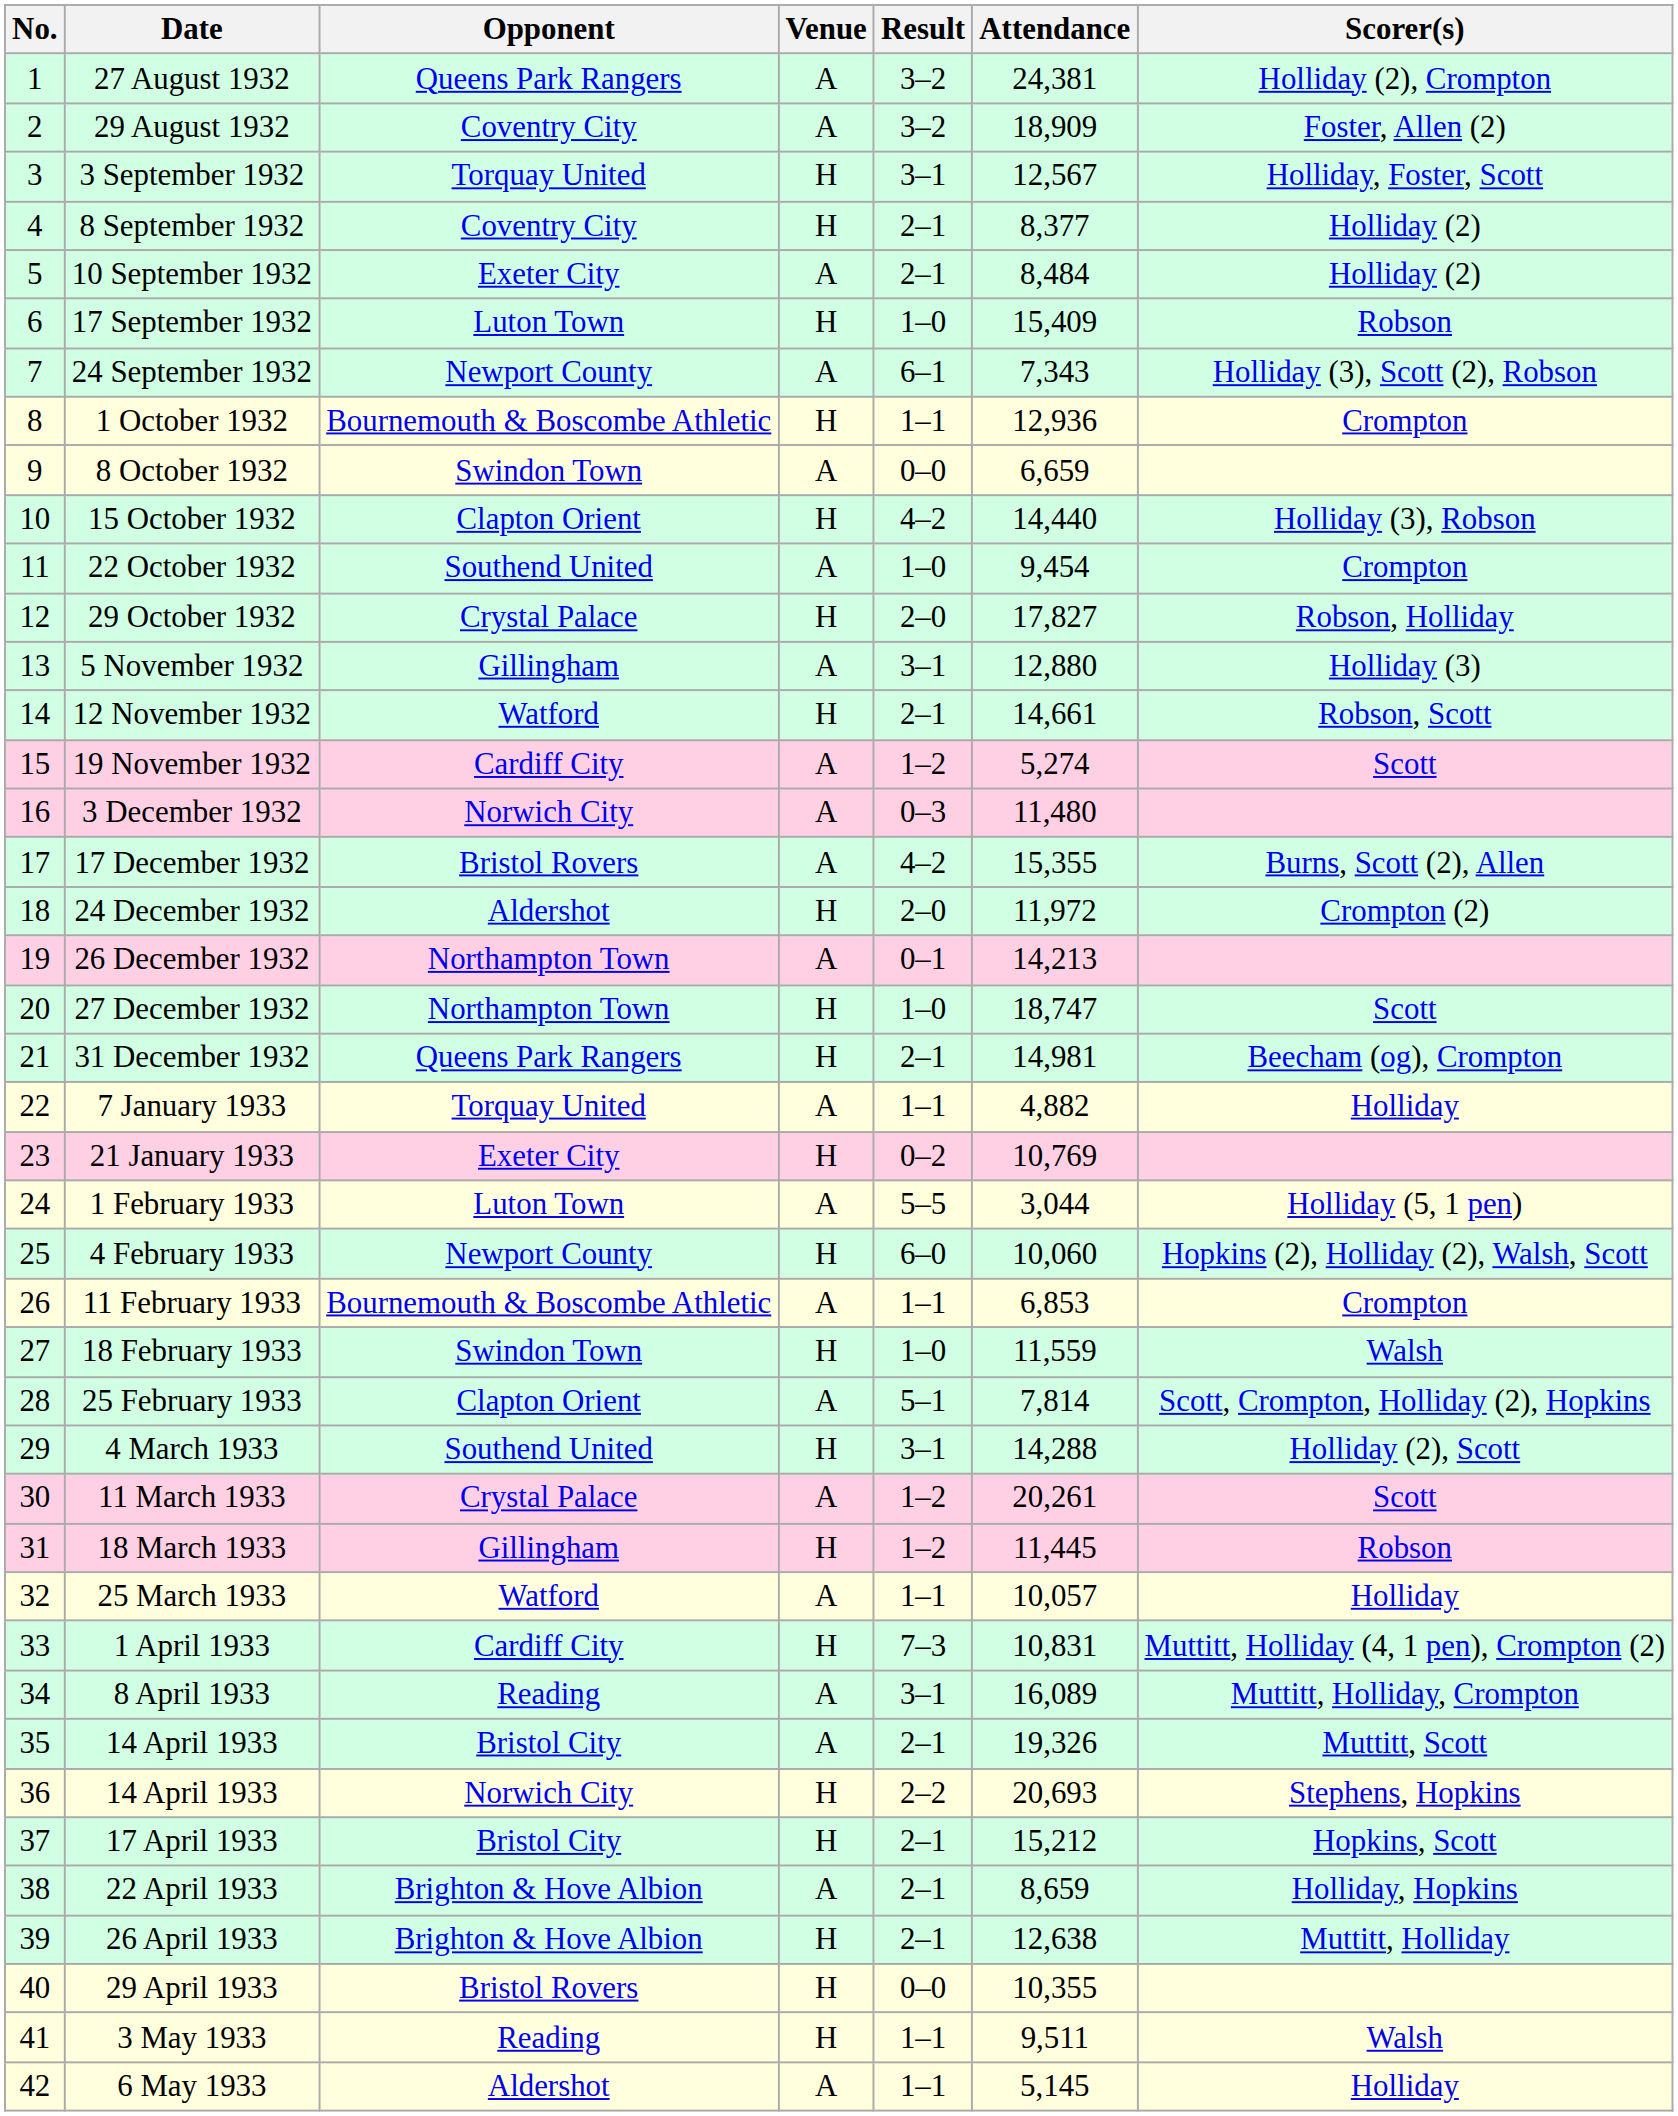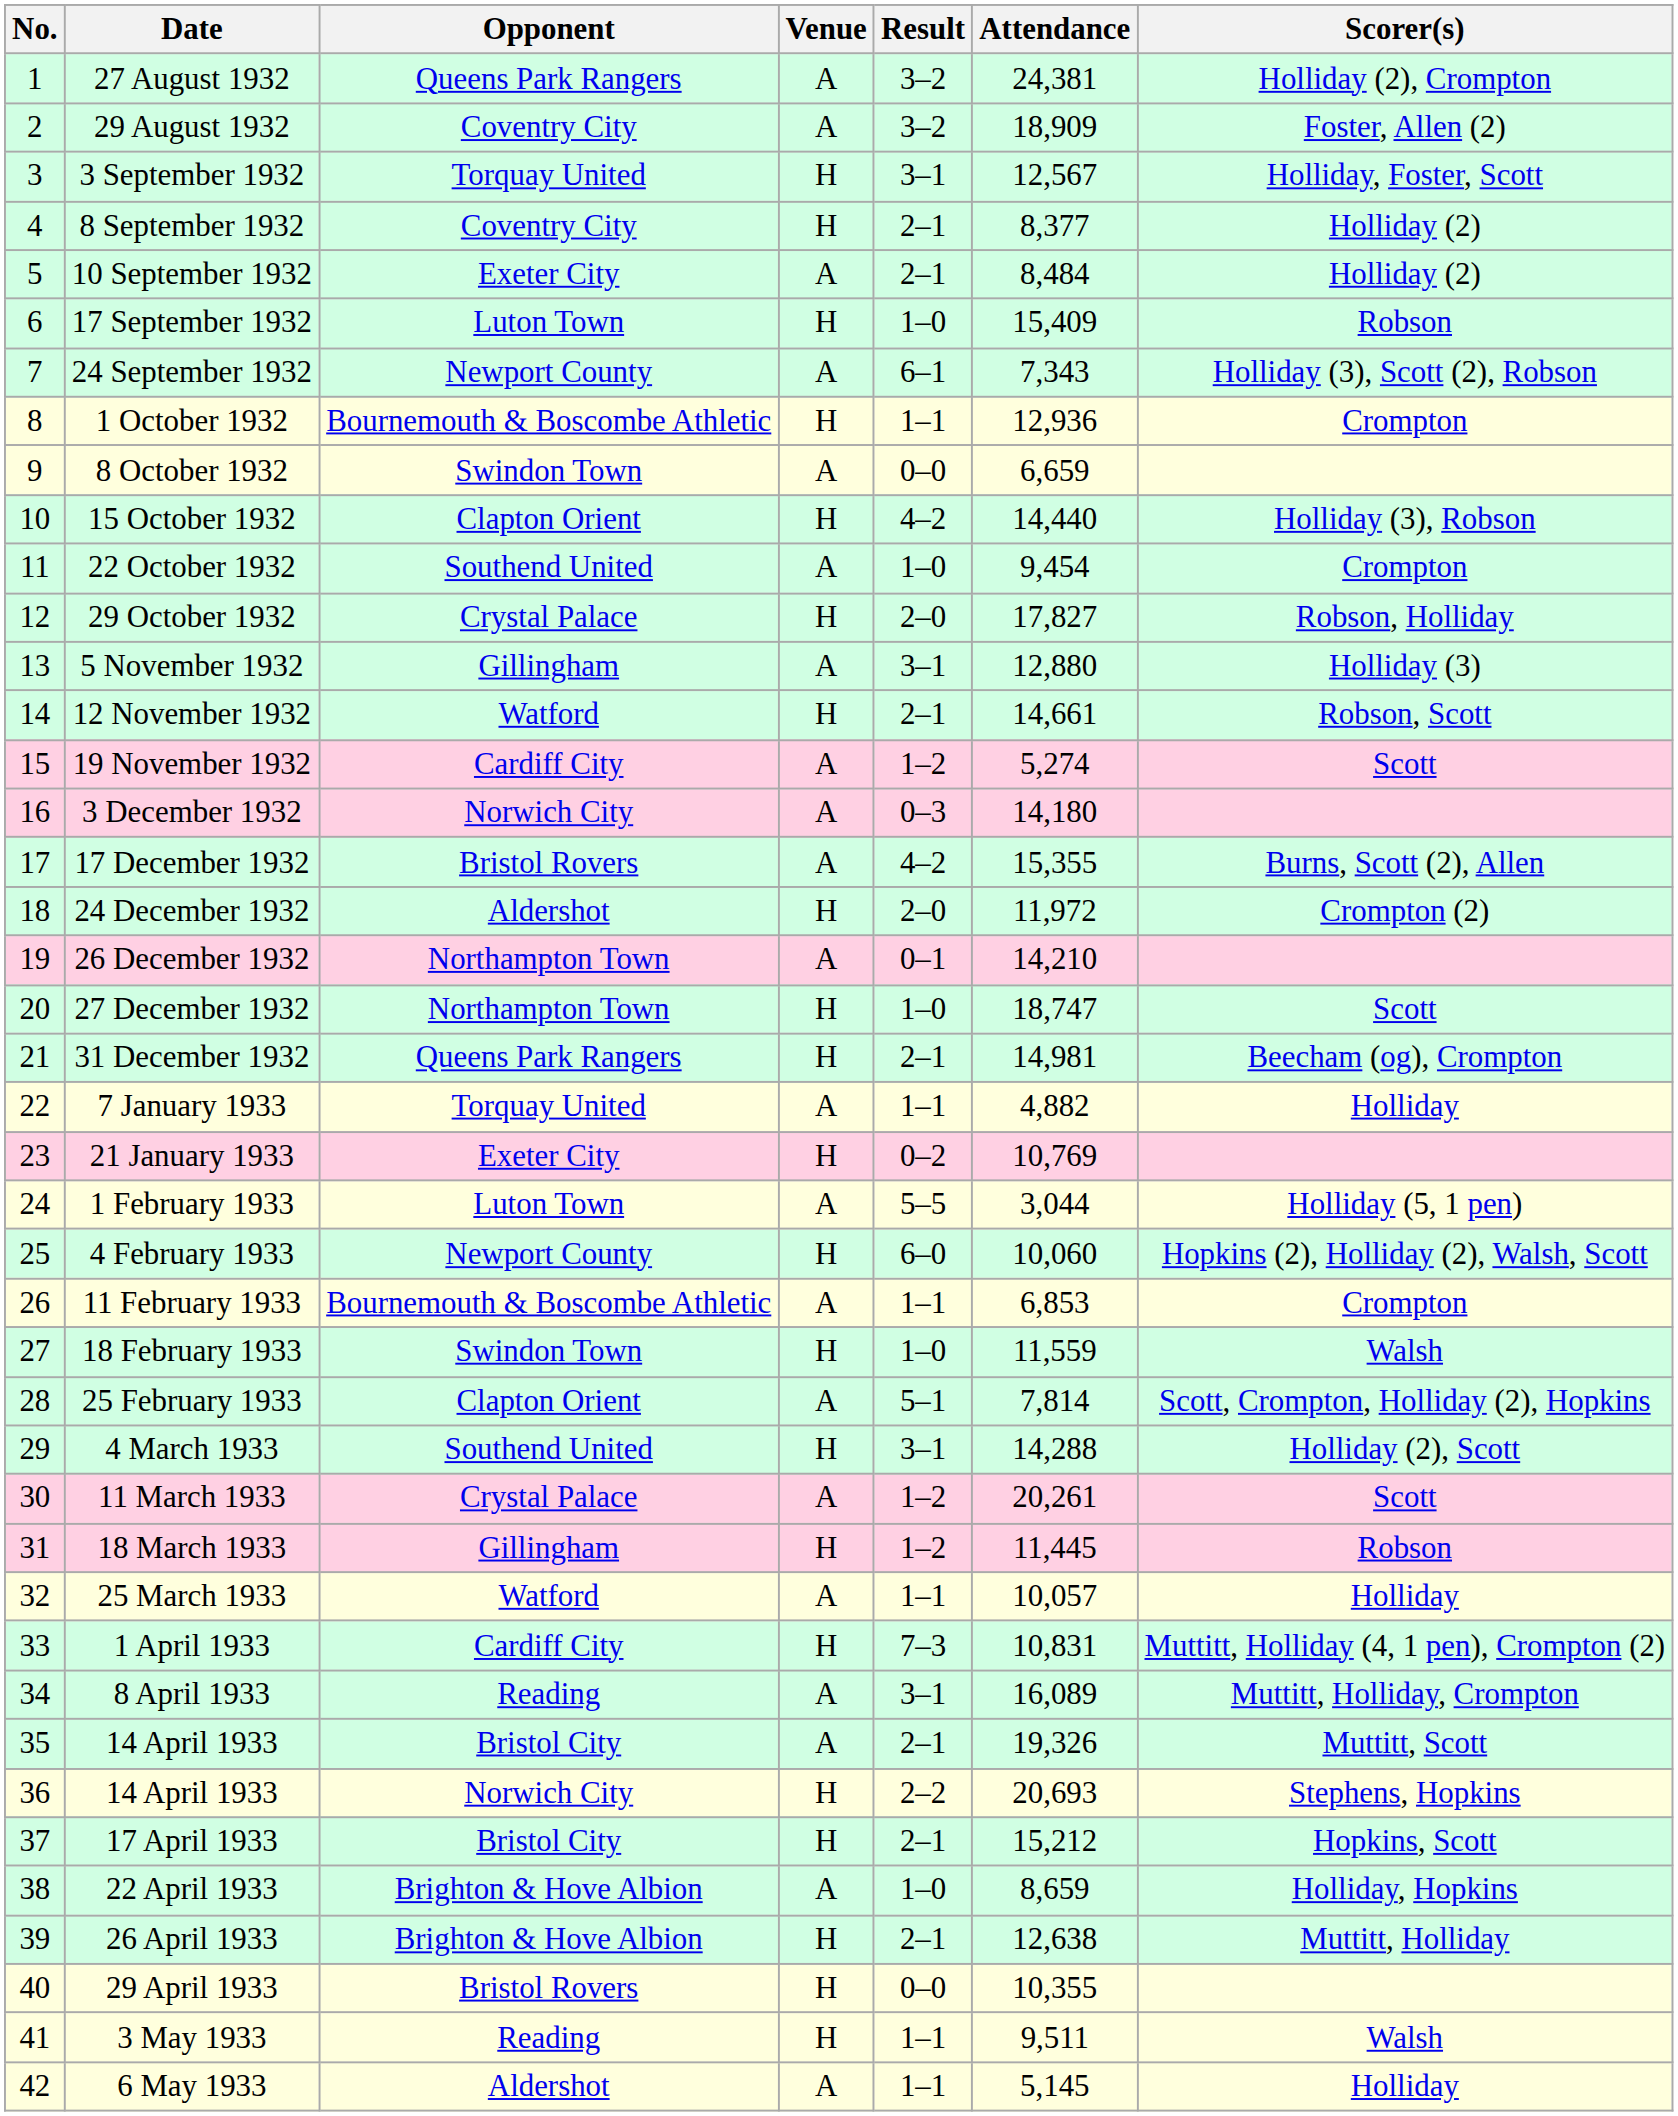 <table class="wikitable sortable" style="text-align:center;">
 <tr>
 <th>No.</th>
 <th>Date</th>
 <th>Opponent</th>
 <th>Venue</th>
 <th>Result</th>
 <th>Attendance</th>
 <th>Scorer(s)</th>
 </tr>
 <tr style="background:#d0ffe3;">
 <td>1</td>
 <td>27 August 1932</td>
 <td><a href='#'>Queens Park Rangers</a></td>
 <td>A</td>
 <td>3–2</td>
 <td>24,381</td>
 <td><a href='#'>Holliday</a> (2), <a href='#'>Crompton</a></td>
 </tr>
 <tr style="background:#d0ffe3;">
 <td>2</td>
 <td>29 August 1932</td>
 <td><a href='#'>Coventry City</a></td>
 <td>A</td>
 <td>3–2</td>
 <td>18,909</td>
 <td><a href='#'>Foster</a>, <a href='#'>Allen</a> (2)</td>
 </tr>
 <tr style="background:#d0ffe3;">
 <td>3</td>
 <td>3 September 1932</td>
 <td><a href='#'>Torquay United</a></td>
 <td>H</td>
 <td>3–1</td>
 <td>12,567</td>
 <td><a href='#'>Holliday</a>, <a href='#'>Foster</a>, <a href='#'>Scott</a></td>
 </tr>
 <tr style="background:#d0ffe3;">
 <td>4</td>
 <td>8 September 1932</td>
 <td><a href='#'>Coventry City</a></td>
 <td>H</td>
 <td>2–1</td>
 <td>8,377</td>
 <td><a href='#'>Holliday</a> (2)</td>
 </tr>
 <tr style="background:#d0ffe3;">
 <td>5</td>
 <td>10 September 1932</td>
 <td><a href='#'>Exeter City</a></td>
 <td>A</td>
 <td>2–1</td>
 <td>8,484</td>
 <td><a href='#'>Holliday</a> (2)</td>
 </tr>
 <tr style="background:#d0ffe3;">
 <td>6</td>
 <td>17 September 1932</td>
 <td><a href='#'>Luton Town</a></td>
 <td>H</td>
 <td>1–0</td>
 <td>15,409</td>
 <td><a href='#'>Robson</a></td>
 </tr>
 <tr style="background:#d0ffe3;">
 <td>7</td>
 <td>24 September 1932</td>
 <td><a href='#'>Newport County</a></td>
 <td>A</td>
 <td>6–1</td>
 <td>7,343</td>
 <td><a href='#'>Holliday</a> (3), <a href='#'>Scott</a> (2), <a href='#'>Robson</a></td>
 </tr>
 <tr style="background:#ffd;">
 <td>8</td>
 <td>1 October 1932</td>
 <td><a href='#'>Bournemouth & Boscombe Athletic</a></td>
 <td>H</td>
 <td>1–1</td>
 <td>12,936</td>
 <td><a href='#'>Crompton</a></td>
 </tr>
 <tr style="background:#ffd;">
 <td>9</td>
 <td>8 October 1932</td>
 <td><a href='#'>Swindon Town</a></td>
 <td>A</td>
 <td>0–0</td>
 <td>6,659</td>
 <td></td>
 </tr>
 <tr style="background:#d0ffe3;">
 <td>10</td>
 <td>15 October 1932</td>
 <td><a href='#'>Clapton Orient</a></td>
 <td>H</td>
 <td>4–2</td>
 <td>14,440</td>
 <td><a href='#'>Holliday</a> (3), <a href='#'>Robson</a></td>
 </tr>
 <tr style="background:#d0ffe3;">
 <td>11</td>
 <td>22 October 1932</td>
 <td><a href='#'>Southend United</a></td>
 <td>A</td>
 <td>1–0</td>
 <td>9,454</td>
 <td><a href='#'>Crompton</a></td>
 </tr>
 <tr style="background:#d0ffe3;">
 <td>12</td>
 <td>29 October 1932</td>
 <td><a href='#'>Crystal Palace</a></td>
 <td>H</td>
 <td>2–0</td>
 <td>17,827</td>
 <td><a href='#'>Robson</a>, <a href='#'>Holliday</a></td>
 </tr>
 <tr style="background:#d0ffe3;">
 <td>13</td>
 <td>5 November 1932</td>
 <td><a href='#'>Gillingham</a></td>
 <td>A</td>
 <td>3–1</td>
 <td>12,880</td>
 <td><a href='#'>Holliday</a> (3)</td>
 </tr>
 <tr style="background:#d0ffe3;">
 <td>14</td>
 <td>12 November 1932</td>
 <td><a href='#'>Watford</a></td>
 <td>H</td>
 <td>2–1</td>
 <td>14,661</td>
 <td><a href='#'>Robson</a>, <a href='#'>Scott</a></td>
 </tr>
 <tr style="background:#ffd0e3;">
 <td>15</td>
 <td>19 November 1932</td>
 <td><a href='#'>Cardiff City</a></td>
 <td>A</td>
 <td>1–2</td>
 <td>5,274</td>
 <td><a href='#'>Scott</a></td>
 </tr>
 <tr style="background:#ffd0e3;">
 <td>16</td>
 <td>3 December 1932</td>
 <td><a href='#'>Norwich City</a></td>
 <td>A</td>
 <td>0–3</td>
-<td>11,480</td>
+<td>14,180</td>
 <td></td>
 </tr>
 <tr style="background:#d0ffe3;">
 <td>17</td>
 <td>17 December 1932</td>
 <td><a href='#'>Bristol Rovers</a></td>
 <td>A</td>
 <td>4–2</td>
 <td>15,355</td>
 <td><a href='#'>Burns</a>, <a href='#'>Scott</a> (2), <a href='#'>Allen</a></td>
 </tr>
 <tr style="background:#d0ffe3;">
 <td>18</td>
 <td>24 December 1932</td>
 <td><a href='#'>Aldershot</a></td>
 <td>H</td>
 <td>2–0</td>
 <td>11,972</td>
 <td><a href='#'>Crompton</a> (2)</td>
 </tr>
 <tr style="background:#ffd0e3;">
 <td>19</td>
 <td>26 December 1932</td>
 <td><a href='#'>Northampton Town</a></td>
 <td>A</td>
 <td>0–1</td>
-<td>14,213</td>
+<td>14,210</td>
 <td></td>
 </tr>
 <tr style="background:#d0ffe3;">
 <td>20</td>
 <td>27 December 1932</td>
 <td><a href='#'>Northampton Town</a></td>
 <td>H</td>
 <td>1–0</td>
 <td>18,747</td>
 <td><a href='#'>Scott</a></td>
 </tr>
 <tr style="background:#d0ffe3;">
 <td>21</td>
 <td>31 December 1932</td>
 <td><a href='#'>Queens Park Rangers</a></td>
 <td>H</td>
 <td>2–1</td>
 <td>14,981</td>
 <td><a href='#'>Beecham</a> (<a href='#'>og</a>), <a href='#'>Crompton</a></td>
 </tr>
 <tr style="background:#ffd;">
 <td>22</td>
 <td>7 January 1933</td>
 <td><a href='#'>Torquay United</a></td>
 <td>A</td>
 <td>1–1</td>
 <td>4,882</td>
 <td><a href='#'>Holliday</a></td>
 </tr>
 <tr style="background:#ffd0e3;">
 <td>23</td>
 <td>21 January 1933</td>
 <td><a href='#'>Exeter City</a></td>
 <td>H</td>
 <td>0–2</td>
 <td>10,769</td>
 <td></td>
 </tr>
 <tr style="background:#ffd;">
 <td>24</td>
 <td>1 February 1933</td>
 <td><a href='#'>Luton Town</a></td>
 <td>A</td>
 <td>5–5</td>
 <td>3,044</td>
 <td><a href='#'>Holliday</a> (5, 1 <a href='#'>pen</a>)</td>
 </tr>
 <tr style="background:#d0ffe3;">
 <td>25</td>
 <td>4 February 1933</td>
 <td><a href='#'>Newport County</a></td>
 <td>H</td>
 <td>6–0</td>
 <td>10,060</td>
 <td><a href='#'>Hopkins</a> (2), <a href='#'>Holliday</a> (2), <a href='#'>Walsh</a>, <a href='#'>Scott</a></td>
 </tr>
 <tr style="background:#ffd;">
 <td>26</td>
 <td>11 February 1933</td>
 <td><a href='#'>Bournemouth & Boscombe Athletic</a></td>
 <td>A</td>
 <td>1–1</td>
 <td>6,853</td>
 <td><a href='#'>Crompton</a></td>
 </tr>
 <tr style="background:#d0ffe3;">
 <td>27</td>
 <td>18 February 1933</td>
 <td><a href='#'>Swindon Town</a></td>
 <td>H</td>
 <td>1–0</td>
 <td>11,559</td>
 <td><a href='#'>Walsh</a></td>
 </tr>
 <tr style="background:#d0ffe3;">
 <td>28</td>
 <td>25 February 1933</td>
 <td><a href='#'>Clapton Orient</a></td>
 <td>A</td>
 <td>5–1</td>
 <td>7,814</td>
 <td><a href='#'>Scott</a>, <a href='#'>Crompton</a>, <a href='#'>Holliday</a> (2), <a href='#'>Hopkins</a></td>
 </tr>
 <tr style="background:#d0ffe3;">
 <td>29</td>
 <td>4 March 1933</td>
 <td><a href='#'>Southend United</a></td>
 <td>H</td>
 <td>3–1</td>
 <td>14,288</td>
 <td><a href='#'>Holliday</a> (2), <a href='#'>Scott</a></td>
 </tr>
 <tr style="background:#ffd0e3;">
 <td>30</td>
 <td>11 March 1933</td>
 <td><a href='#'>Crystal Palace</a></td>
 <td>A</td>
 <td>1–2</td>
 <td>20,261</td>
 <td><a href='#'>Scott</a></td>
 </tr>
 <tr style="background:#ffd0e3;">
 <td>31</td>
 <td>18 March 1933</td>
 <td><a href='#'>Gillingham</a></td>
 <td>H</td>
 <td>1–2</td>
 <td>11,445</td>
 <td><a href='#'>Robson</a></td>
 </tr>
 <tr style="background:#ffd;">
 <td>32</td>
 <td>25 March 1933</td>
 <td><a href='#'>Watford</a></td>
 <td>A</td>
 <td>1–1</td>
 <td>10,057</td>
 <td><a href='#'>Holliday</a></td>
 </tr>
 <tr style="background:#d0ffe3;">
 <td>33</td>
 <td>1 April 1933</td>
 <td><a href='#'>Cardiff City</a></td>
 <td>H</td>
 <td>7–3</td>
 <td>10,831</td>
 <td><a href='#'>Muttitt</a>, <a href='#'>Holliday</a> (4, 1 <a href='#'>pen</a>), <a href='#'>Crompton</a> (2)</td>
 </tr>
 <tr style="background:#d0ffe3;">
 <td>34</td>
 <td>8 April 1933</td>
 <td><a href='#'>Reading</a></td>
 <td>A</td>
 <td>3–1</td>
 <td>16,089</td>
 <td><a href='#'>Muttitt</a>, <a href='#'>Holliday</a>, <a href='#'>Crompton</a></td>
 </tr>
 <tr style="background:#d0ffe3;">
 <td>35</td>
 <td>14 April 1933</td>
 <td><a href='#'>Bristol City</a></td>
 <td>A</td>
 <td>2–1</td>
 <td>19,326</td>
 <td><a href='#'>Muttitt</a>, <a href='#'>Scott</a></td>
 </tr>
 <tr style="background:#ffd;">
 <td>36</td>
 <td>14 April 1933</td>
 <td><a href='#'>Norwich City</a></td>
 <td>H</td>
 <td>2–2</td>
 <td>20,693</td>
 <td><a href='#'>Stephens</a>, <a href='#'>Hopkins</a></td>
 </tr>
 <tr style="background:#d0ffe3;">
 <td>37</td>
 <td>17 April 1933</td>
 <td><a href='#'>Bristol City</a></td>
 <td>H</td>
 <td>2–1</td>
 <td>15,212</td>
 <td><a href='#'>Hopkins</a>, <a href='#'>Scott</a></td>
 </tr>
 <tr style="background:#d0ffe3;">
 <td>38</td>
 <td>22 April 1933</td>
 <td><a href='#'>Brighton & Hove Albion</a></td>
 <td>A</td>
-<td>2–1</td>
+<td>1–0</td>
 <td>8,659</td>
 <td><a href='#'>Holliday</a>, <a href='#'>Hopkins</a></td>
 </tr>
 <tr style="background:#d0ffe3;">
 <td>39</td>
 <td>26 April 1933</td>
 <td><a href='#'>Brighton & Hove Albion</a></td>
 <td>H</td>
 <td>2–1</td>
 <td>12,638</td>
 <td><a href='#'>Muttitt</a>, <a href='#'>Holliday</a></td>
 </tr>
 <tr style="background:#ffd;">
 <td>40</td>
 <td>29 April 1933</td>
 <td><a href='#'>Bristol Rovers</a></td>
 <td>H</td>
 <td>0–0</td>
 <td>10,355</td>
 <td></td>
 </tr>
 <tr style="background:#ffd;">
 <td>41</td>
 <td>3 May 1933</td>
 <td><a href='#'>Reading</a></td>
 <td>H</td>
 <td>1–1</td>
 <td>9,511</td>
 <td><a href='#'>Walsh</a></td>
 </tr>
 <tr style="background:#ffd;">
 <td>42</td>
 <td>6 May 1933</td>
 <td><a href='#'>Aldershot</a></td>
 <td>A</td>
 <td>1–1</td>
 <td>5,145</td>
 <td><a href='#'>Holliday</a></td>
 </tr>
 </table>
